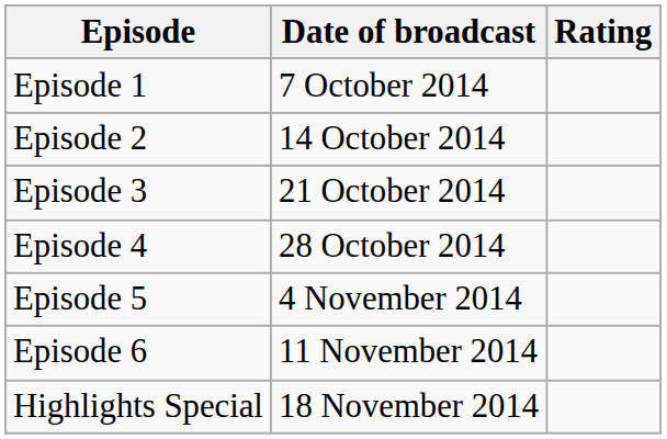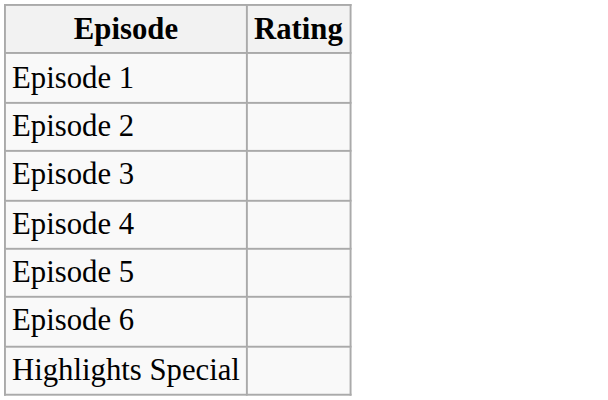 <table class="wikitable">
 <tr>
 <th>Episode</th>
-<th>Date of broadcast</th>
 <th>Rating</th>
 </tr>
 <tr>
 <td>Episode 1</td>
-<td>7 October 2014</td>
 <td></td>
 </tr>
 <tr>
 <td>Episode 2</td>
-<td>14 October 2014</td>
 <td></td>
 </tr>
 <tr>
 <td>Episode 3</td>
-<td>21 October 2014</td>
 <td></td>
 </tr>
 <tr>
 <td>Episode 4</td>
-<td>28 October 2014</td>
 <td></td>
 </tr>
 <tr>
 <td>Episode 5</td>
-<td>4 November 2014</td>
 <td></td>
 </tr>
 <tr>
 <td>Episode 6</td>
-<td>11 November 2014</td>
 <td></td>
 </tr>
 <tr>
 <td>Highlights Special</td>
-<td>18 November 2014</td>
 <td></td>
 </tr>
 </table>
